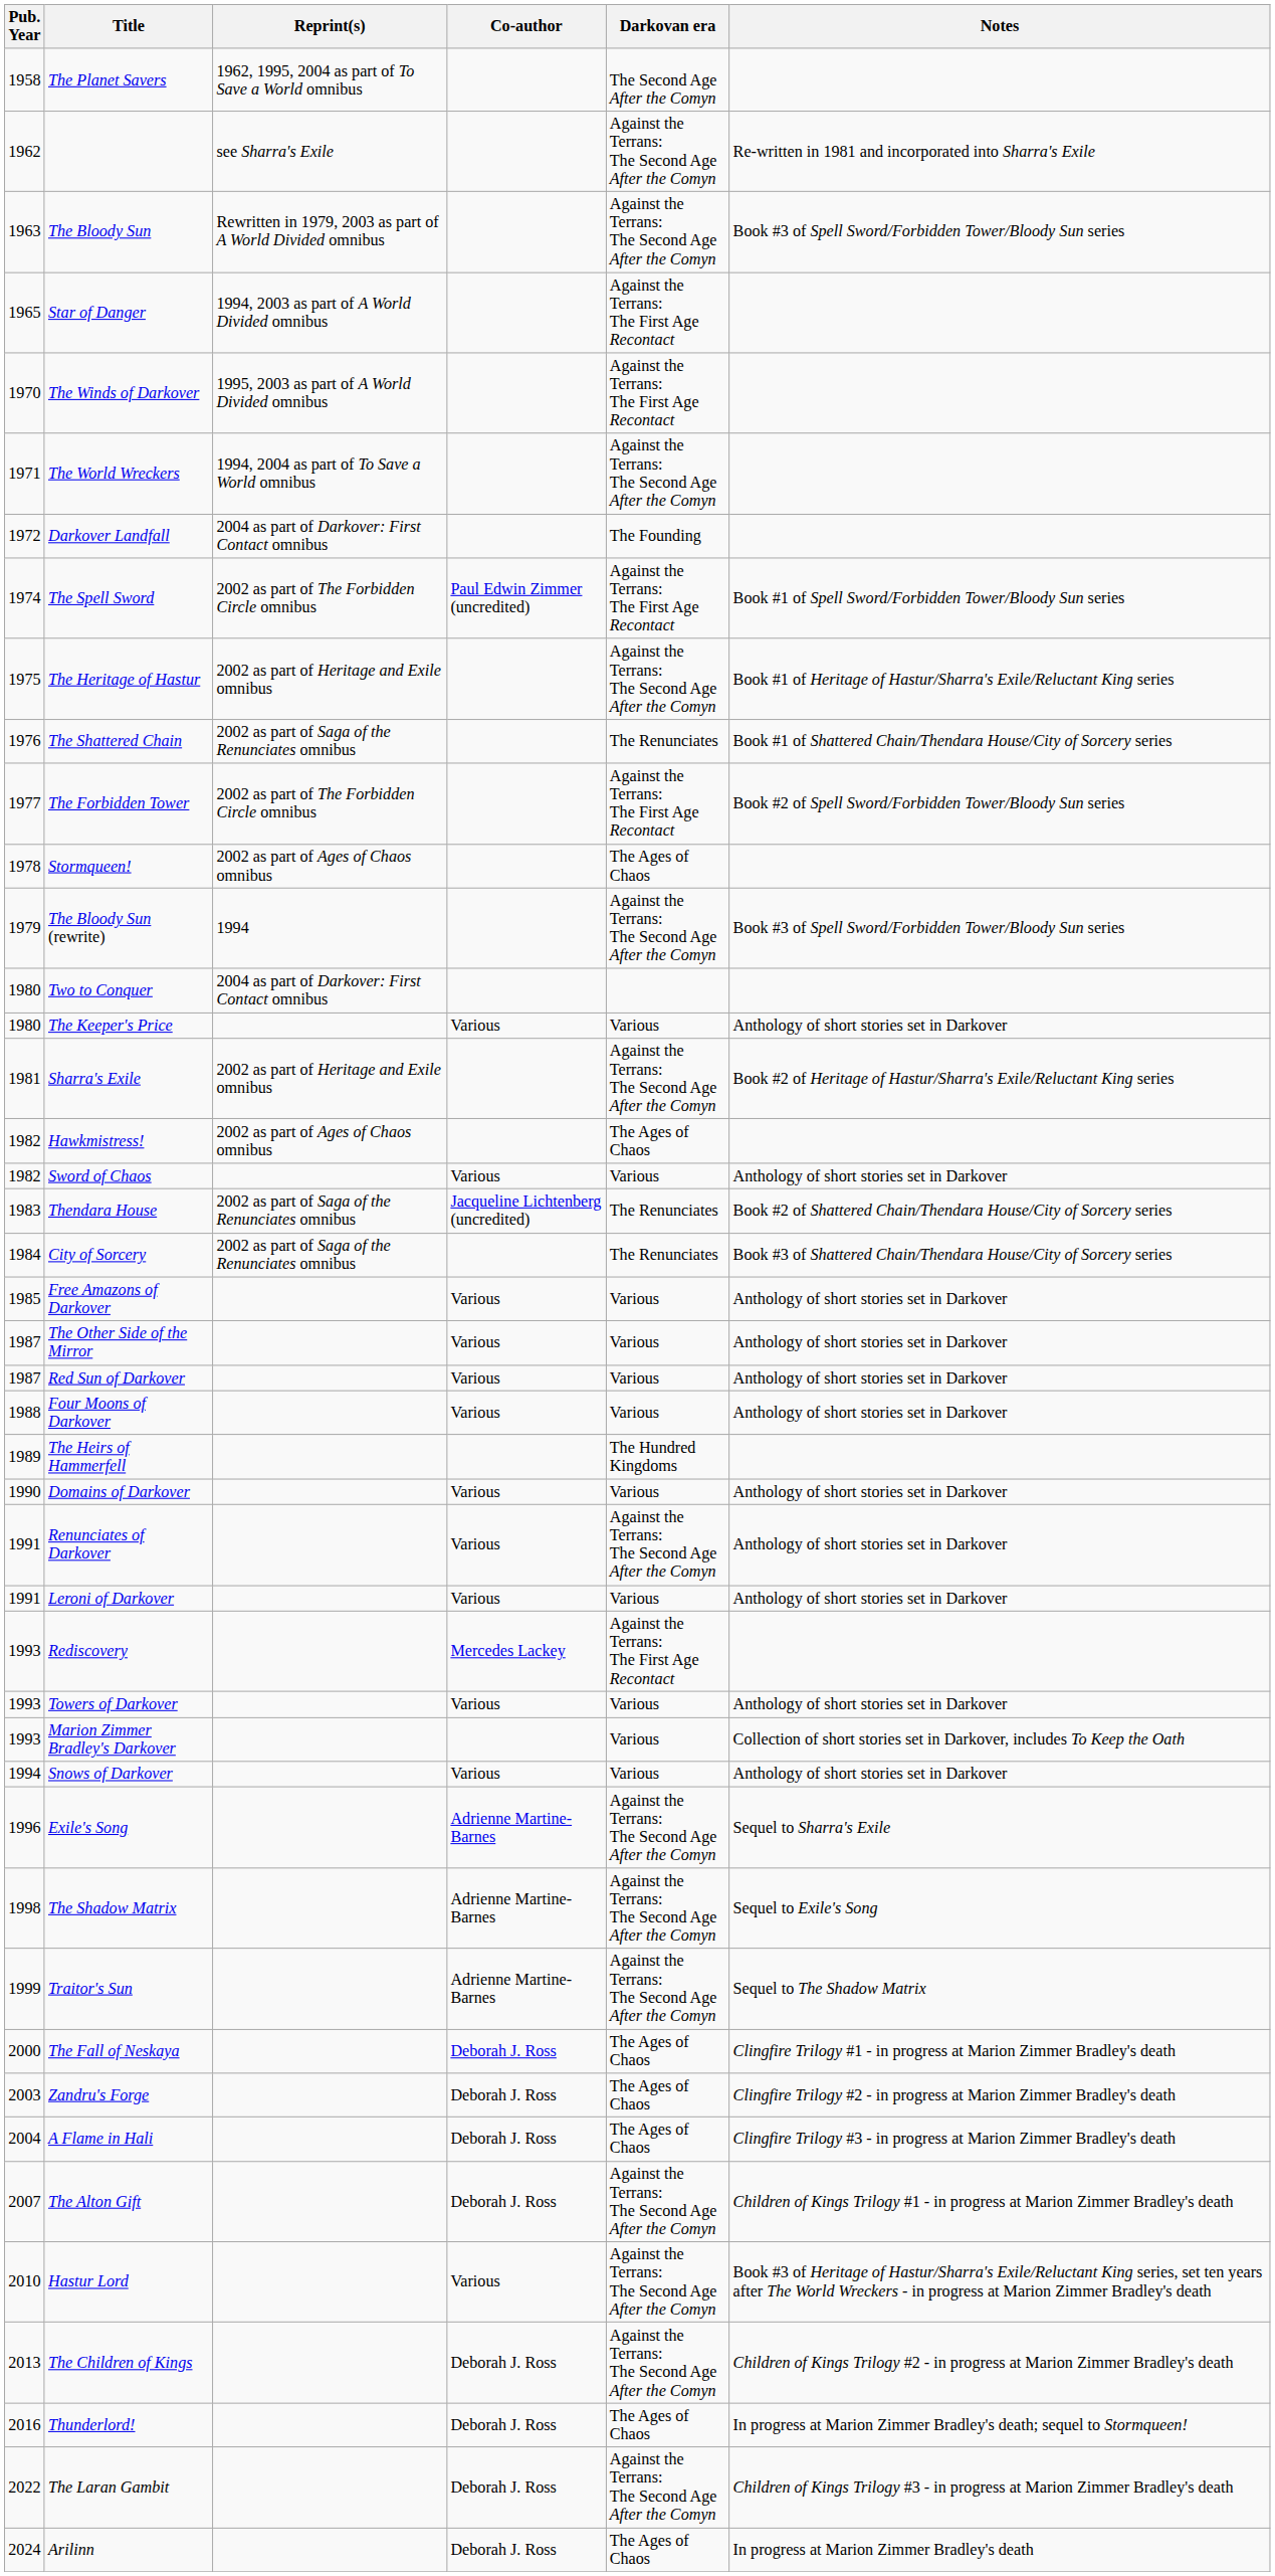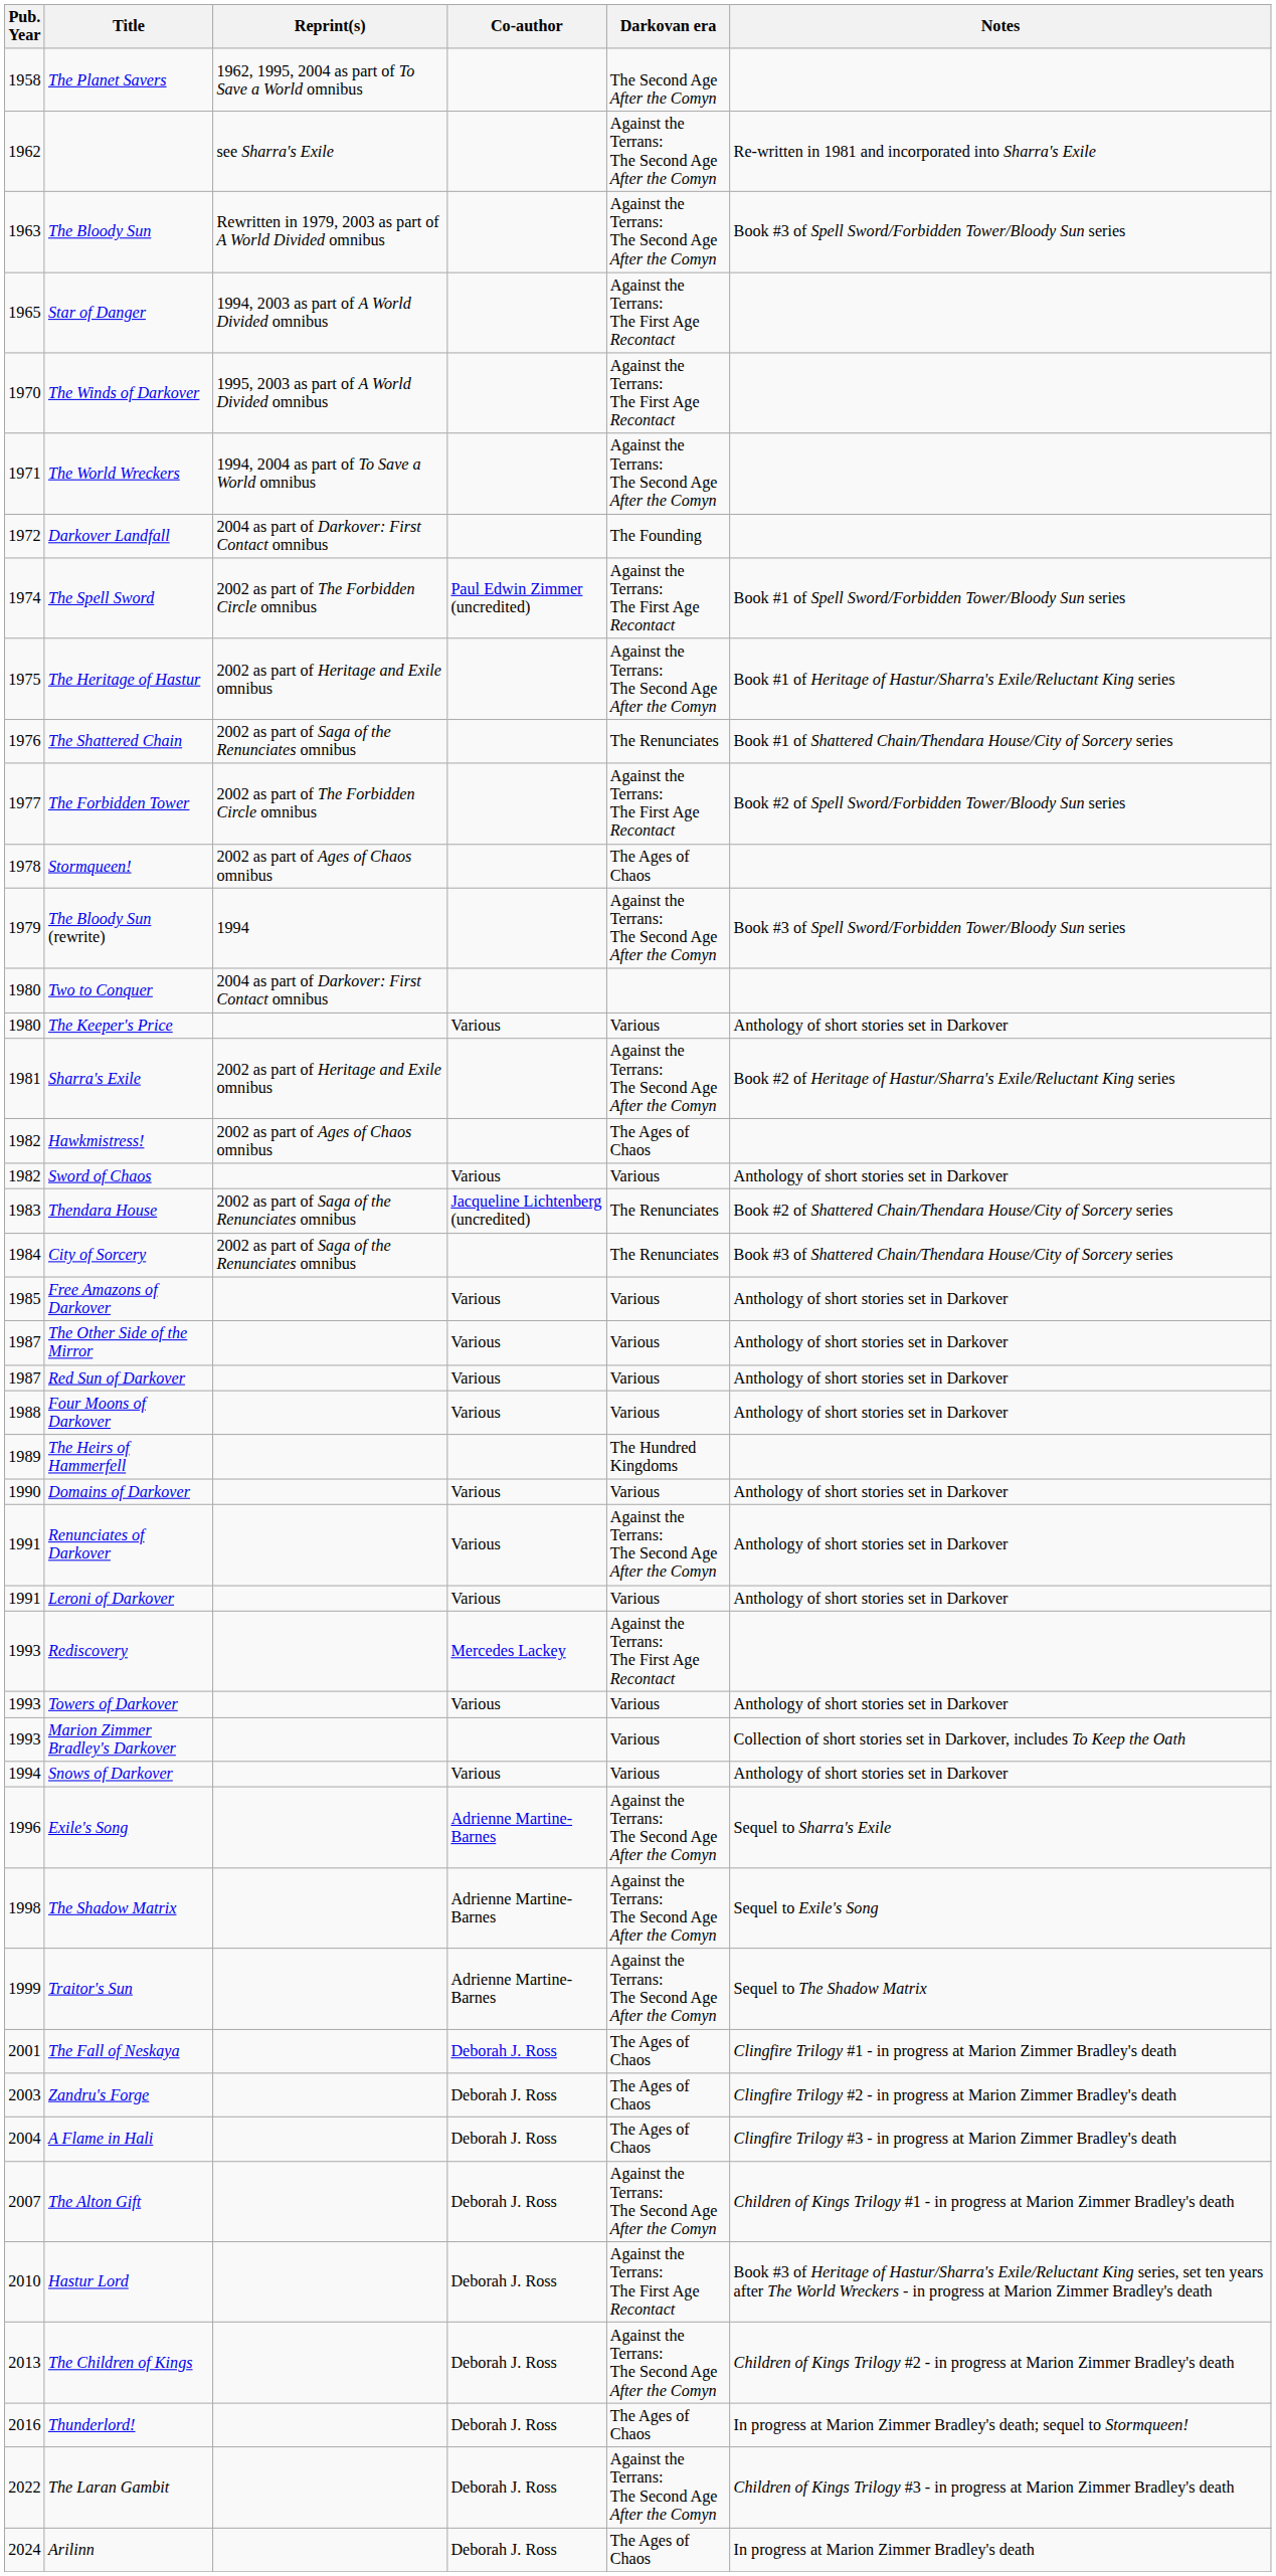 <table class="wikitable">
 <tr>
 <th>Pub.<br>Year</th>
 <th>Title</th>
 <th>Reprint(s)</th>
 <th>Co-author</th>
 <th>Darkovan era</th>
 <th>Notes</th>
 </tr>
 <tr>
 <td>1958</td>
 <td><em><a href='#'>The Planet Savers</a></em></td>
 <td>1962, 1995, 2004 as part of <em>To Save a World</em> omnibus</td>
 <td></td>
 <td> <br> The Second Age <br> <em>After the Comyn</em></td>
 <td></td>
 </tr>
 <tr>
 <td>1962</td>
 <td><em></em></td>
 <td>see <em>Sharra's Exile</em></td>
 <td></td>
 <td>Against the Terrans: <br> The Second Age <br> <em>After the Comyn</em></td>
 <td>Re-written in 1981 and incorporated into <em>Sharra's Exile</em></td>
 </tr>
 <tr>
 <td>1963</td>
 <td><em><a href='#'>The Bloody Sun</a></em></td>
 <td>Rewritten in 1979, 2003 as part of <em>A World Divided</em> omnibus</td>
 <td></td>
 <td>Against the Terrans: <br> The Second Age <br> <em>After the Comyn</em></td>
 <td>Book #3 of <em>Spell Sword/Forbidden Tower/Bloody Sun</em> series</td>
 </tr>
 <tr>
 <td>1965</td>
 <td><em><a href='#'>Star of Danger</a></em></td>
 <td>1994, 2003 as part of <em>A World Divided</em> omnibus</td>
 <td></td>
 <td>Against the Terrans: <br> The First Age <br> <em>Recontact</em></td>
 <td></td>
 </tr>
 <tr>
 <td>1970</td>
 <td><em><a href='#'>The Winds of Darkover</a></em></td>
 <td>1995, 2003 as part of <em>A World Divided</em> omnibus</td>
 <td></td>
 <td>Against the Terrans: <br> The First Age <br> <em>Recontact</em></td>
 <td></td>
 </tr>
 <tr>
 <td>1971</td>
 <td><em><a href='#'>The World Wreckers</a></em></td>
 <td>1994, 2004 as part of <em>To Save a World</em> omnibus</td>
 <td></td>
 <td>Against the Terrans: <br> The Second Age <br> <em>After the Comyn</em></td>
 <td></td>
 </tr>
 <tr>
 <td>1972</td>
 <td><em><a href='#'>Darkover Landfall</a></em></td>
 <td>2004 as part of <em>Darkover: First Contact</em> omnibus</td>
 <td></td>
 <td>The Founding</td>
 <td></td>
 </tr>
 <tr>
 <td>1974</td>
 <td><em><a href='#'>The Spell Sword</a></em></td>
 <td>2002 as part of <em>The Forbidden Circle</em> omnibus</td>
 <td><a href='#'>Paul Edwin Zimmer</a> (uncredited)</td>
 <td>Against the Terrans: <br> The First Age <br> <em>Recontact</em></td>
 <td>Book #1 of <em>Spell Sword/Forbidden Tower/Bloody Sun</em> series</td>
 </tr>
 <tr>
 <td>1975</td>
 <td><em><a href='#'>The Heritage of Hastur</a></em></td>
 <td>2002 as part of <em>Heritage and Exile</em> omnibus</td>
 <td></td>
 <td>Against the Terrans: <br> The Second Age <br> <em>After the Comyn</em></td>
 <td>Book #1 of <em>Heritage of Hastur/Sharra's Exile/Reluctant King</em> series</td>
 </tr>
 <tr>
 <td>1976</td>
 <td><em><a href='#'>The Shattered Chain</a></em></td>
 <td>2002 as part of <em>Saga of the Renunciates</em> omnibus</td>
 <td></td>
 <td>The Renunciates</td>
 <td>Book #1 of <em>Shattered Chain/Thendara House/City of Sorcery</em> series</td>
 </tr>
 <tr>
 <td>1977</td>
 <td><em><a href='#'>The Forbidden Tower</a></em></td>
 <td>2002 as part of <em>The Forbidden Circle</em> omnibus</td>
 <td></td>
 <td>Against the Terrans: <br> The First Age <br> <em>Recontact</em></td>
 <td>Book #2 of <em>Spell Sword/Forbidden Tower/Bloody Sun</em> series</td>
 </tr>
 <tr>
 <td>1978</td>
 <td><em><a href='#'>Stormqueen!</a></em></td>
 <td>2002 as part of <em>Ages of Chaos</em> omnibus</td>
 <td></td>
 <td>The Ages of Chaos</td>
 <td></td>
 </tr>
 <tr>
 <td>1979</td>
 <td><em><a href='#'>The Bloody Sun</a></em> (rewrite)</td>
 <td>1994</td>
 <td></td>
 <td>Against the Terrans: <br> The Second Age <br> <em>After the Comyn</em></td>
 <td>Book #3 of <em>Spell Sword/Forbidden Tower/Bloody Sun</em> series</td>
 </tr>
 <tr>
 <td>1980</td>
 <td><em><a href='#'>Two to Conquer</a></em></td>
 <td>2004 as part of <em>Darkover: First Contact</em> omnibus</td>
 <td></td>
 <td></td>
 <td></td>
 </tr>
 <tr>
 <td>1980</td>
 <td><em><a href='#'>The Keeper's Price</a></em></td>
 <td></td>
 <td>Various</td>
 <td>Various</td>
 <td>Anthology of short stories set in Darkover</td>
 </tr>
 <tr>
 <td>1981</td>
 <td><em><a href='#'>Sharra's Exile</a></em></td>
 <td>2002 as part of <em>Heritage and Exile</em> omnibus</td>
 <td></td>
 <td>Against the Terrans: <br> The Second Age <br> <em>After the Comyn</em></td>
 <td>Book #2 of <em>Heritage of Hastur/Sharra's Exile/Reluctant King</em> series</td>
 </tr>
 <tr>
 <td>1982</td>
 <td><em><a href='#'>Hawkmistress!</a></em></td>
 <td>2002 as part of <em>Ages of Chaos</em> omnibus</td>
 <td></td>
 <td>The Ages of Chaos</td>
 <td></td>
 </tr>
 <tr>
 <td>1982</td>
 <td><em><a href='#'>Sword of Chaos</a></em></td>
 <td></td>
 <td>Various</td>
 <td>Various</td>
 <td>Anthology of short stories set in Darkover</td>
 </tr>
 <tr>
 <td>1983</td>
 <td><em><a href='#'>Thendara House</a></em></td>
 <td>2002 as part of <em>Saga of the Renunciates</em> omnibus</td>
 <td><a href='#'>Jacqueline Lichtenberg</a> (uncredited)</td>
 <td>The Renunciates</td>
 <td>Book #2 of <em>Shattered Chain/Thendara House/City of Sorcery</em> series</td>
 </tr>
 <tr>
 <td>1984</td>
 <td><em><a href='#'>City of Sorcery</a></em></td>
 <td>2002 as part of <em>Saga of the Renunciates</em> omnibus</td>
 <td></td>
 <td>The Renunciates</td>
 <td>Book #3 of <em>Shattered Chain/Thendara House/City of Sorcery</em> series</td>
 </tr>
 <tr>
 <td>1985</td>
 <td><em><a href='#'>Free Amazons of Darkover</a></em></td>
 <td></td>
 <td>Various</td>
 <td>Various</td>
 <td>Anthology of short stories set in Darkover</td>
 </tr>
 <tr>
 <td>1987</td>
 <td><em><a href='#'>The Other Side of the Mirror</a></em></td>
 <td></td>
 <td>Various</td>
 <td>Various</td>
 <td>Anthology of short stories set in Darkover</td>
 </tr>
 <tr>
 <td>1987</td>
 <td><em><a href='#'>Red Sun of Darkover</a></em></td>
 <td></td>
 <td>Various</td>
 <td>Various</td>
 <td>Anthology of short stories set in Darkover</td>
 </tr>
 <tr>
 <td>1988</td>
 <td><em><a href='#'>Four Moons of Darkover</a></em></td>
 <td></td>
 <td>Various</td>
 <td>Various</td>
 <td>Anthology of short stories set in Darkover</td>
 </tr>
 <tr>
 <td>1989</td>
 <td><em><a href='#'>The Heirs of Hammerfell</a></em></td>
 <td></td>
 <td></td>
 <td>The Hundred Kingdoms</td>
 <td></td>
 </tr>
 <tr>
 <td>1990</td>
 <td><em><a href='#'>Domains of Darkover</a></em></td>
 <td></td>
 <td>Various</td>
 <td>Various</td>
 <td>Anthology of short stories set in Darkover</td>
 </tr>
 <tr>
 <td>1991</td>
 <td><em><a href='#'>Renunciates of Darkover</a></em></td>
 <td></td>
 <td>Various</td>
 <td>Against the Terrans: <br> The Second Age <br> <em>After the Comyn</em></td>
 <td>Anthology of short stories set in Darkover</td>
 </tr>
 <tr>
 <td>1991</td>
 <td><em><a href='#'>Leroni of Darkover</a></em></td>
 <td></td>
 <td>Various</td>
 <td>Various</td>
 <td>Anthology of short stories set in Darkover</td>
 </tr>
 <tr>
 <td>1993</td>
 <td><em><a href='#'>Rediscovery</a></em></td>
 <td></td>
 <td><a href='#'>Mercedes Lackey</a></td>
 <td>Against the Terrans: <br> The First Age <br> <em>Recontact</em></td>
 <td></td>
 </tr>
 <tr>
 <td>1993</td>
 <td><em><a href='#'>Towers of Darkover</a></em></td>
 <td></td>
 <td>Various</td>
 <td>Various</td>
 <td>Anthology of short stories set in Darkover</td>
 </tr>
 <tr>
 <td>1993</td>
 <td><em><a href='#'>Marion Zimmer Bradley's Darkover</a></em></td>
 <td></td>
 <td></td>
 <td>Various</td>
 <td>Collection of short stories set in Darkover, includes <em>To Keep the Oath</em></td>
 </tr>
 <tr>
 <td>1994</td>
 <td><em><a href='#'>Snows of Darkover</a></em></td>
 <td></td>
 <td>Various</td>
 <td>Various</td>
 <td>Anthology of short stories set in Darkover</td>
 </tr>
 <tr>
 <td>1996</td>
 <td><em><a href='#'>Exile's Song</a></em></td>
 <td></td>
 <td><a href='#'>Adrienne Martine-Barnes</a></td>
 <td>Against the Terrans: <br> The Second Age <br> <em>After the Comyn</em></td>
 <td>Sequel to <em>Sharra's Exile</em></td>
 </tr>
 <tr>
 <td>1998</td>
 <td><em><a href='#'>The Shadow Matrix</a></em></td>
 <td></td>
 <td>Adrienne Martine-Barnes</td>
 <td>Against the Terrans: <br> The Second Age <br> <em>After the Comyn</em></td>
 <td>Sequel to <em>Exile's Song</em></td>
 </tr>
 <tr>
 <td>1999</td>
 <td><em><a href='#'>Traitor's Sun</a></em></td>
 <td></td>
 <td>Adrienne Martine-Barnes</td>
 <td>Against the Terrans: <br> The Second Age <br> <em>After the Comyn</em></td>
 <td>Sequel to <em>The Shadow Matrix</em></td>
 </tr>
 <tr>
-<td>2000</td>
+<td>2001</td>
 <td><em><a href='#'>The Fall of Neskaya</a></em></td>
 <td></td>
 <td><a href='#'>Deborah J. Ross</a></td>
 <td>The Ages of Chaos</td>
 <td><em>Clingfire Trilogy</em> #1 - in progress at Marion Zimmer Bradley's death</td>
 </tr>
 <tr>
 <td>2003</td>
 <td><em><a href='#'>Zandru's Forge</a></em></td>
 <td></td>
 <td>Deborah J. Ross</td>
 <td>The Ages of Chaos</td>
 <td><em>Clingfire Trilogy</em> #2 - in progress at Marion Zimmer Bradley's death</td>
 </tr>
 <tr>
 <td>2004</td>
 <td><em><a href='#'>A Flame in Hali</a></em></td>
 <td></td>
 <td>Deborah J. Ross</td>
 <td>The Ages of Chaos</td>
 <td><em>Clingfire Trilogy</em> #3 - in progress at Marion Zimmer Bradley's death</td>
 </tr>
 <tr>
 <td>2007</td>
 <td><em><a href='#'>The Alton Gift</a></em></td>
 <td></td>
 <td>Deborah J. Ross</td>
 <td>Against the Terrans: <br> The Second Age <br> <em>After the Comyn</em></td>
 <td><em>Children of Kings Trilogy</em> #1 - in progress at Marion Zimmer Bradley's death</td>
 </tr>
 <tr>
 <td>2010</td>
 <td><em><a href='#'>Hastur Lord</a></em></td>
 <td></td>
-<td>Various</td>
-<td>Against the Terrans: <br> The Second Age <br> <em>After the Comyn</em></td>
+<td>Deborah J. Ross</td>
+<td>Against the Terrans: <br> The First Age <br> <em>Recontact</em></td>
 <td>Book #3 of <em>Heritage of Hastur/Sharra's Exile/Reluctant King</em> series, set ten years after <em>The World Wreckers</em> - in progress at Marion Zimmer Bradley's death</td>
 </tr>
 <tr>
 <td>2013</td>
 <td><em><a href='#'>The Children of Kings</a></em></td>
 <td></td>
 <td>Deborah J. Ross</td>
 <td>Against the Terrans: <br> The Second Age <br> <em>After the Comyn</em></td>
 <td><em>Children of Kings Trilogy</em> #2 - in progress at Marion Zimmer Bradley's death</td>
 </tr>
 <tr>
 <td>2016</td>
 <td><em><a href='#'>Thunderlord!</a></em></td>
 <td></td>
 <td>Deborah J. Ross</td>
 <td>The Ages of Chaos</td>
 <td>In progress at Marion Zimmer Bradley's death; sequel to <em>Stormqueen!</em></td>
 </tr>
 <tr>
 <td>2022</td>
 <td><em>The Laran Gambit</em></td>
 <td></td>
 <td>Deborah J. Ross</td>
 <td>Against the Terrans: <br> The Second Age <br> <em>After the Comyn</em></td>
 <td><em>Children of Kings Trilogy</em> #3 - in progress at Marion Zimmer Bradley's death</td>
 </tr>
 <tr>
 <td>2024</td>
 <td><em>Arilinn</em></td>
 <td></td>
 <td>Deborah J. Ross</td>
 <td>The Ages of Chaos</td>
 <td>In progress at Marion Zimmer Bradley's death</td>
 </tr>
 </table>
